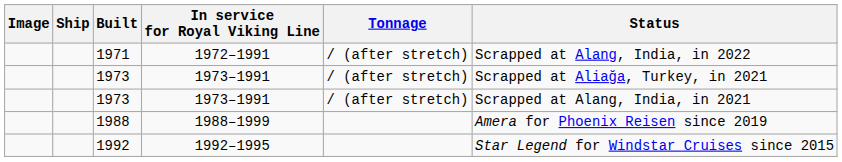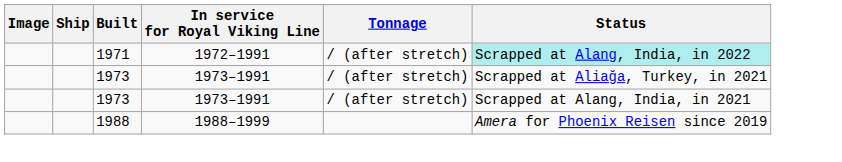 <table class="wikitable">
 <tr>
 <th>Image</th>
 <th>Ship</th>
 <th>Built</th>
 <th>In service<br>for Royal Viking Line</th>
 <th><a href='#'>Tonnage</a></th>
 <th>Status</th>
 </tr>
 <tr>
 <td></td>
 <td></td>
 <td>1971</td>
 <td align="center">1972–1991</td>
 <td>/  (after stretch)</td>
-<td>Scrapped at <a href='#'>Alang</a>, India, in 2022</td>
+<td style="background: paleturquoise;">Scrapped at <a href='#'>Alang</a>, India, in 2022</td>
 </tr>
 <tr>
 <td></td>
 <td></td>
 <td>1973</td>
 <td align="center">1973–1991</td>
 <td>/  (after stretch)</td>
 <td>Scrapped at <a href='#'>Aliağa</a>, Turkey, in 2021</td>
 </tr>
 <tr>
 <td></td>
 <td></td>
 <td>1973</td>
 <td align="center">1973–1991</td>
 <td>/  (after stretch)</td>
 <td>Scrapped at Alang, India, in 2021</td>
 </tr>
 <tr>
 <td></td>
 <td></td>
 <td>1988</td>
 <td align="center">1988–1999</td>
 <td></td>
 <td><em>Amera</em> for <a href='#'>Phoenix Reisen</a> since 2019</td>
 </tr>
-<tr>
-<td></td>
-<td></td>
-<td>1992</td>
-<td align="center">1992–1995</td>
-<td></td>
-<td><em>Star Legend</em> for <a href='#'>Windstar Cruises</a> since 2015</td>
-</tr>
 </table>
